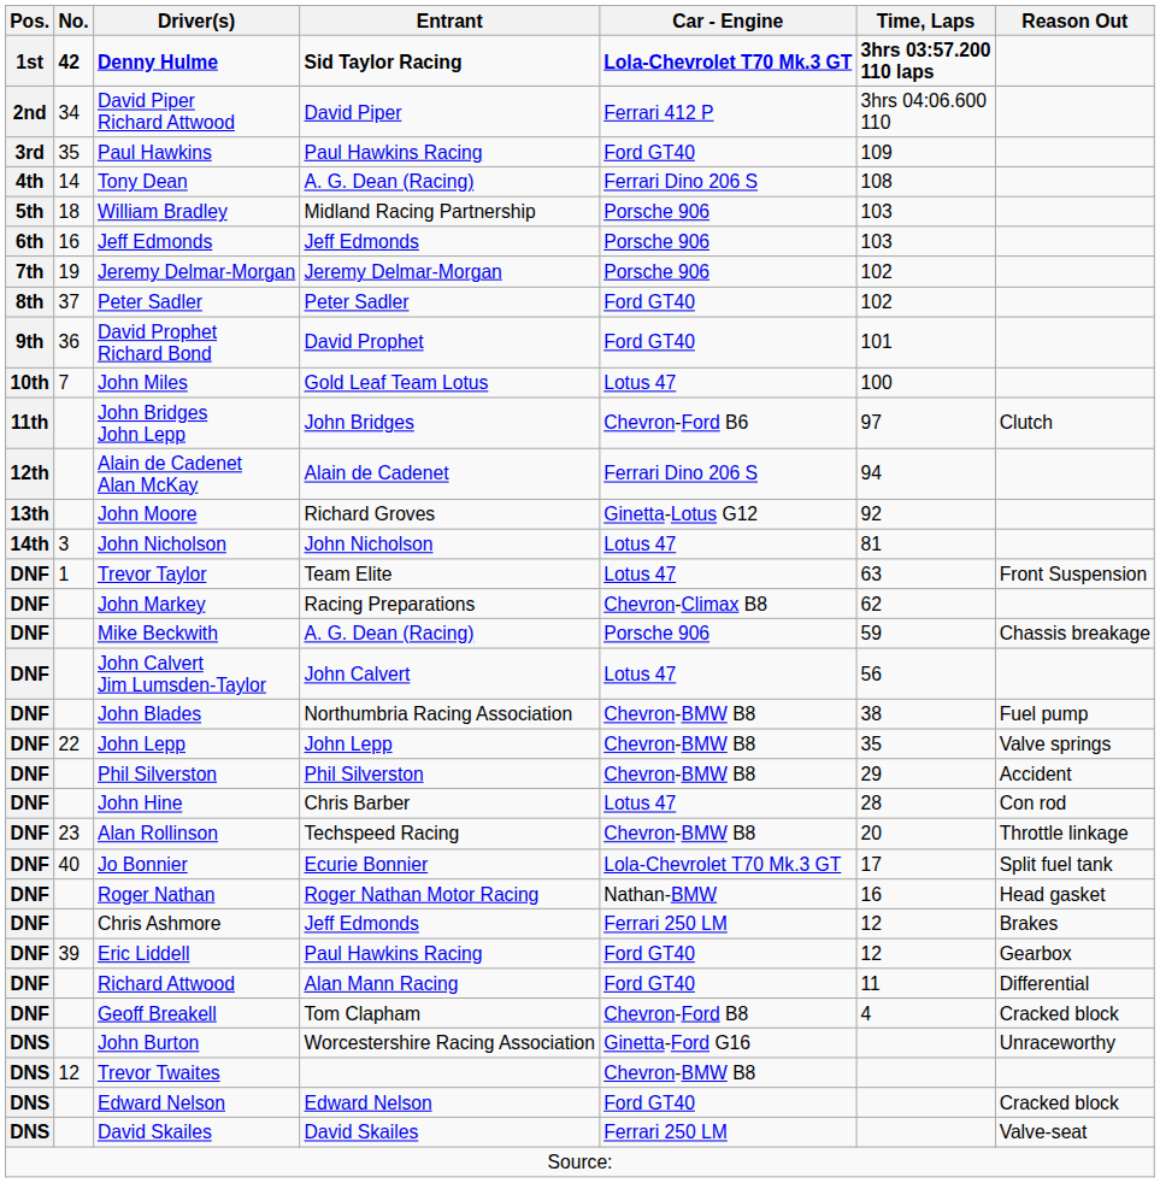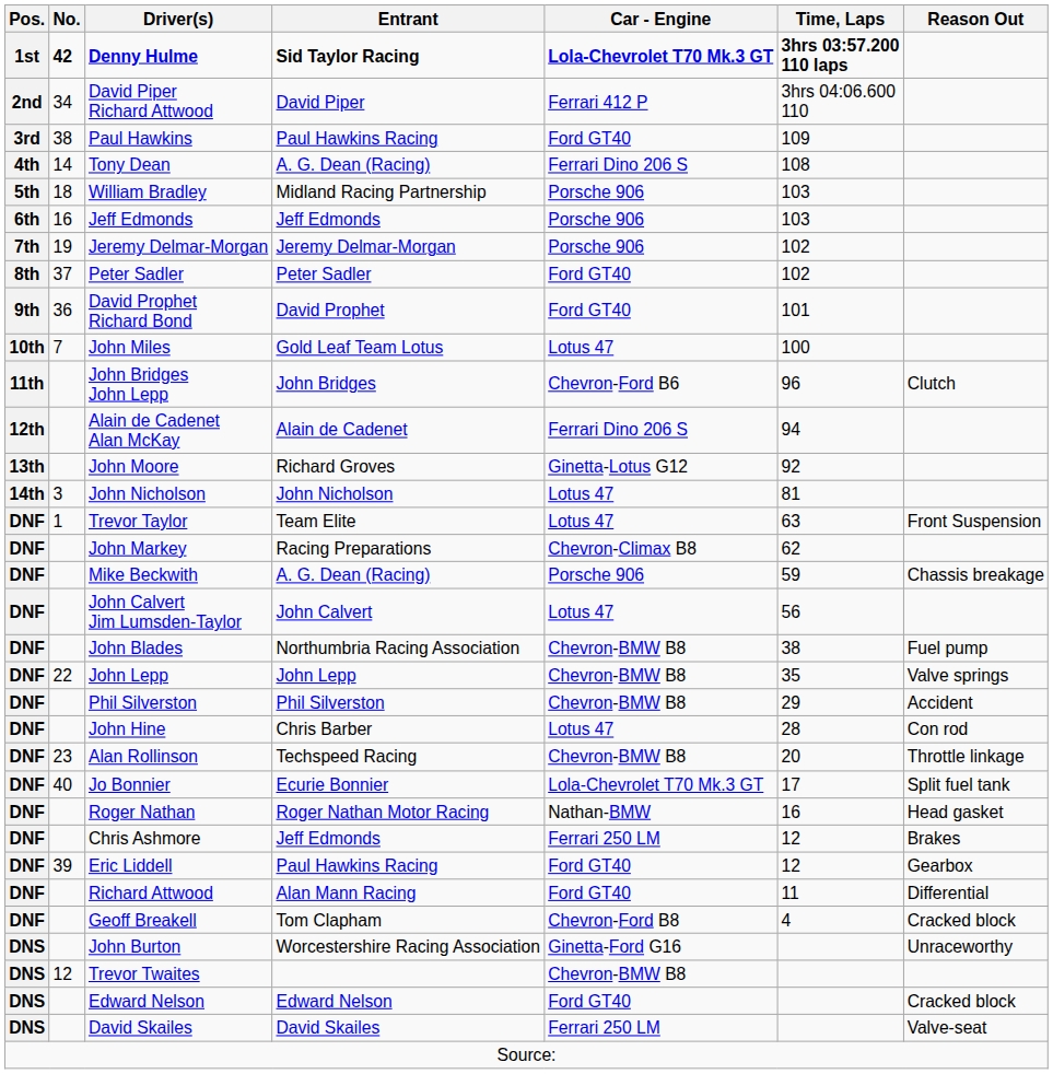 <table class="wikitable" style="font-size: 95%">
 <tr>
 <th>Pos.</th>
 <th>No.</th>
 <th>Driver(s)</th>
 <th>Entrant</th>
 <th>Car - Engine</th>
 <th>Time, Laps</th>
 <th>Reason Out</th>
 </tr>
 <tr>
 <th><strong>1st</strong></th>
 <td><strong>42</strong></td>
 <td> <strong><a href='#'>Denny Hulme</a></strong></td>
 <td><strong>Sid Taylor Racing</strong></td>
 <td><strong><a href='#'>Lola-Chevrolet T70 Mk.3 GT</a></strong></td>
 <td><strong>3hrs 03:57.200</strong><br><strong>110 laps</strong></td>
 <td></td>
 </tr>
 <tr>
 <th>2nd</th>
 <td>34</td>
 <td> <a href='#'>David Piper</a><br> <a href='#'>Richard Attwood</a></td>
 <td><a href='#'>David Piper</a></td>
 <td><a href='#'>Ferrari 412 P</a></td>
 <td>3hrs 04:06.600<br>110</td>
 <td></td>
 </tr>
 <tr>
 <th>3rd</th>
-<td>35</td>
+<td>38</td>
 <td> <a href='#'>Paul Hawkins</a></td>
 <td><a href='#'>Paul Hawkins Racing</a></td>
 <td><a href='#'>Ford GT40</a></td>
 <td>109</td>
 <td></td>
 </tr>
 <tr>
 <th>4th</th>
 <td>14</td>
 <td> <a href='#'>Tony Dean</a></td>
 <td><a href='#'>A. G. Dean (Racing)</a></td>
 <td><a href='#'>Ferrari Dino 206 S</a></td>
 <td>108</td>
 <td></td>
 </tr>
 <tr>
 <th>5th</th>
 <td>18</td>
 <td> <a href='#'>William Bradley</a></td>
 <td>Midland Racing Partnership</td>
 <td><a href='#'>Porsche 906</a></td>
 <td>103</td>
 <td></td>
 </tr>
 <tr>
 <th>6th</th>
 <td>16</td>
 <td> <a href='#'>Jeff Edmonds</a></td>
 <td><a href='#'>Jeff Edmonds</a></td>
 <td><a href='#'>Porsche 906</a></td>
 <td>103</td>
 <td></td>
 </tr>
 <tr>
 <th>7th</th>
 <td>19</td>
 <td> <a href='#'>Jeremy Delmar-Morgan</a></td>
 <td><a href='#'>Jeremy Delmar-Morgan</a></td>
 <td><a href='#'>Porsche 906</a></td>
 <td>102</td>
 <td></td>
 </tr>
 <tr>
 <th>8th</th>
 <td>37</td>
 <td> <a href='#'>Peter Sadler</a></td>
 <td><a href='#'>Peter Sadler</a></td>
 <td><a href='#'>Ford GT40</a></td>
 <td>102</td>
 <td></td>
 </tr>
 <tr>
 <th>9th</th>
 <td>36</td>
 <td> <a href='#'>David Prophet</a><br> <a href='#'>Richard Bond</a></td>
 <td><a href='#'>David Prophet</a></td>
 <td><a href='#'>Ford GT40</a></td>
 <td>101</td>
 <td></td>
 </tr>
 <tr>
 <th>10th</th>
 <td>7</td>
 <td> <a href='#'>John Miles</a></td>
 <td><a href='#'>Gold Leaf Team Lotus</a></td>
 <td><a href='#'>Lotus 47</a></td>
 <td>100</td>
 <td></td>
 </tr>
 <tr>
 <th>11th</th>
 <td></td>
 <td> <a href='#'>John Bridges</a><br> <a href='#'>John Lepp</a></td>
 <td><a href='#'>John Bridges</a></td>
 <td><a href='#'>Chevron</a>-<a href='#'>Ford</a> B6</td>
-<td>97</td>
+<td>96</td>
 <td>Clutch</td>
 </tr>
 <tr>
 <th>12th</th>
 <td></td>
 <td> <a href='#'>Alain de Cadenet</a><br> <a href='#'>Alan McKay</a></td>
 <td><a href='#'>Alain de Cadenet</a></td>
 <td><a href='#'>Ferrari Dino 206 S</a></td>
 <td>94</td>
 <td></td>
 </tr>
 <tr>
 <th>13th</th>
 <td></td>
 <td> <a href='#'>John Moore</a></td>
 <td>Richard Groves</td>
 <td><a href='#'>Ginetta</a>-<a href='#'>Lotus</a> G12</td>
 <td>92</td>
 <td></td>
 </tr>
 <tr>
 <th>14th</th>
 <td>3</td>
 <td> <a href='#'>John Nicholson</a></td>
 <td><a href='#'>John Nicholson</a></td>
 <td><a href='#'>Lotus 47</a></td>
 <td>81</td>
 <td></td>
 </tr>
 <tr>
 <th>DNF</th>
 <td>1</td>
 <td> <a href='#'>Trevor Taylor</a></td>
 <td>Team Elite</td>
 <td><a href='#'>Lotus 47</a></td>
 <td>63</td>
 <td>Front Suspension</td>
 </tr>
 <tr>
 <th>DNF</th>
 <td></td>
 <td> <a href='#'>John Markey</a></td>
 <td>Racing Preparations</td>
 <td><a href='#'>Chevron</a>-<a href='#'>Climax</a> B8</td>
 <td>62</td>
 <td></td>
 </tr>
 <tr>
 <th>DNF</th>
 <td></td>
 <td> <a href='#'>Mike Beckwith</a></td>
 <td><a href='#'>A. G. Dean (Racing)</a></td>
 <td><a href='#'>Porsche 906</a></td>
 <td>59</td>
 <td>Chassis breakage</td>
 </tr>
 <tr>
 <th>DNF</th>
 <td></td>
 <td> <a href='#'>John Calvert</a><br> <a href='#'>Jim Lumsden-Taylor</a></td>
 <td><a href='#'>John Calvert</a></td>
 <td><a href='#'>Lotus 47</a></td>
 <td>56</td>
 <td></td>
 </tr>
 <tr>
 <th>DNF</th>
 <td></td>
 <td> <a href='#'>John Blades</a></td>
 <td>Northumbria Racing Association</td>
 <td><a href='#'>Chevron</a>-<a href='#'>BMW</a> B8</td>
 <td>38</td>
 <td>Fuel pump</td>
 </tr>
 <tr>
 <th>DNF</th>
 <td>22</td>
 <td> <a href='#'>John Lepp</a></td>
 <td><a href='#'>John Lepp</a></td>
 <td><a href='#'>Chevron</a>-<a href='#'>BMW</a> B8</td>
 <td>35</td>
 <td>Valve springs</td>
 </tr>
 <tr>
 <th>DNF</th>
 <td></td>
 <td> <a href='#'>Phil Silverston</a></td>
 <td><a href='#'>Phil Silverston</a></td>
 <td><a href='#'>Chevron</a>-<a href='#'>BMW</a> B8</td>
 <td>29</td>
 <td>Accident</td>
 </tr>
 <tr>
 <th>DNF</th>
 <td></td>
 <td> <a href='#'>John Hine</a></td>
 <td>Chris Barber</td>
 <td><a href='#'>Lotus 47</a></td>
 <td>28</td>
 <td>Con rod</td>
 </tr>
 <tr>
 <th>DNF</th>
 <td>23</td>
 <td> <a href='#'>Alan Rollinson</a></td>
 <td>Techspeed Racing</td>
 <td><a href='#'>Chevron</a>-<a href='#'>BMW</a> B8</td>
 <td>20</td>
 <td>Throttle linkage</td>
 </tr>
 <tr>
 <th>DNF</th>
 <td>40</td>
 <td> <a href='#'>Jo Bonnier</a></td>
 <td><a href='#'>Ecurie Bonnier</a></td>
 <td><a href='#'>Lola-Chevrolet T70 Mk.3 GT</a></td>
 <td>17</td>
 <td>Split fuel tank</td>
 </tr>
 <tr>
 <th>DNF</th>
 <td></td>
 <td> <a href='#'>Roger Nathan</a></td>
 <td><a href='#'>Roger Nathan Motor Racing</a></td>
 <td>Nathan-<a href='#'>BMW</a></td>
 <td>16</td>
 <td>Head gasket</td>
 </tr>
 <tr>
 <th>DNF</th>
 <td></td>
 <td> Chris Ashmore</td>
 <td><a href='#'>Jeff Edmonds</a></td>
 <td><a href='#'>Ferrari 250 LM</a></td>
 <td>12</td>
 <td>Brakes</td>
 </tr>
 <tr>
 <th>DNF</th>
 <td>39</td>
 <td> <a href='#'>Eric Liddell</a></td>
 <td><a href='#'>Paul Hawkins Racing</a></td>
 <td><a href='#'>Ford GT40</a></td>
 <td>12</td>
 <td>Gearbox</td>
 </tr>
 <tr>
 <th>DNF</th>
 <td></td>
 <td> <a href='#'>Richard Attwood</a></td>
 <td><a href='#'>Alan Mann Racing</a></td>
 <td><a href='#'>Ford GT40</a></td>
 <td>11</td>
 <td>Differential</td>
 </tr>
 <tr>
 <th>DNF</th>
 <td></td>
 <td> <a href='#'>Geoff Breakell</a></td>
 <td>Tom Clapham</td>
 <td><a href='#'>Chevron</a>-<a href='#'>Ford</a> B8</td>
 <td>4</td>
 <td>Cracked block</td>
 </tr>
 <tr>
 <th>DNS</th>
 <td></td>
 <td> <a href='#'>John Burton</a></td>
 <td>Worcestershire Racing Association</td>
 <td><a href='#'>Ginetta</a>-<a href='#'>Ford</a> G16</td>
 <td></td>
 <td>Unraceworthy</td>
 </tr>
 <tr>
 <th>DNS</th>
 <td>12</td>
 <td> <a href='#'>Trevor Twaites</a></td>
 <td></td>
 <td><a href='#'>Chevron</a>-<a href='#'>BMW</a> B8</td>
 <td></td>
 <td></td>
 </tr>
 <tr>
 <th>DNS</th>
 <td></td>
 <td> <a href='#'>Edward Nelson</a></td>
 <td><a href='#'>Edward Nelson</a></td>
 <td><a href='#'>Ford GT40</a></td>
 <td></td>
 <td>Cracked block</td>
 </tr>
 <tr>
 <th>DNS</th>
 <td></td>
 <td> <a href='#'>David Skailes</a></td>
 <td><a href='#'>David Skailes</a></td>
 <td><a href='#'>Ferrari 250 LM</a></td>
 <td></td>
 <td>Valve-seat</td>
 </tr>
 <tr>
 <td colspan="7" style="text-align:center;">Source:</td>
 </tr>
 </table>
